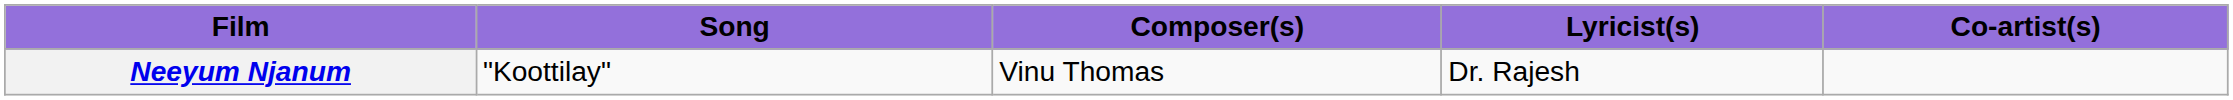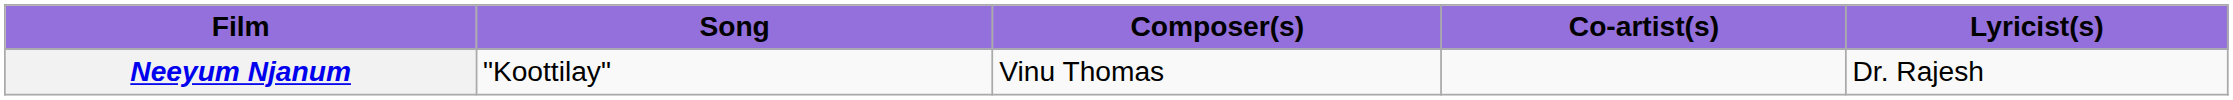 <table class="wikitable plainrowheaders" width="100%" textcolor:#000;">
 <tr style="background:#9370db; text-align:center;">
 <td scope="col" width=21%><strong>Film</strong></td>
 <td scope="col" width=23%><strong>Song</strong></td>
 <td scope="col" width=20%><strong>Composer(s)</strong></td>
+<td scope="col" width=18%><strong>Co-artist(s)</strong></td>
 <td scope="col" width=17%><strong>Lyricist(s)</strong></td>
-<td scope="col" width=18%><strong>Co-artist(s)</strong></td>
 </tr>
 <tr>
 <th scope="row"><em><a href='#'>Neeyum Njanum</a></em></th>
 <td>"Koottilay"</td>
 <td>Vinu Thomas</td>
+<td></td>
 <td>Dr. Rajesh</td>
-<td></td>
 </tr>
 </table>
